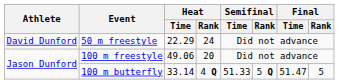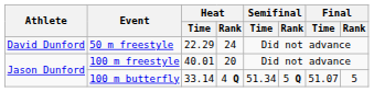 <table class=wikitable style="font-size:90%">
 <tr>
 <th rowspan="2">Athlete</th>
 <th rowspan="2">Event</th>
 <th colspan="2">Heat</th>
 <th colspan="2">Semifinal</th>
 <th colspan="2">Final</th>
 </tr>
 <tr style="font-size:95%">
 <th>Time</th>
 <th>Rank</th>
 <th>Time</th>
 <th>Rank</th>
 <th>Time</th>
 <th>Rank</th>
 </tr>
 <tr align=center>
 <td align=left><a href='#'>David Dunford</a></td>
 <td align=left><a href='#'>50 m freestyle</a></td>
 <td>22.29</td>
 <td>24</td>
 <td colspan=4>Did not advance</td>
 </tr>
 <tr align=center>
 <td align=left rowspan=2><a href='#'>Jason Dunford</a></td>
 <td align=left><a href='#'>100 m freestyle</a></td>
-<td>49.06</td>
+<td>40.01</td>
 <td>20</td>
 <td colspan=4>Did not advance</td>
 </tr>
 <tr align=center>
 <td align=left><a href='#'>100 m butterfly</a></td>
 <td>33.14</td>
 <td>4 <strong>Q</strong></td>
-<td>51.33</td>
+<td>51.34</td>
 <td>5 <strong>Q</strong></td>
-<td>51.47</td>
+<td>51.07</td>
 <td>5</td>
 </tr>
 </table>
